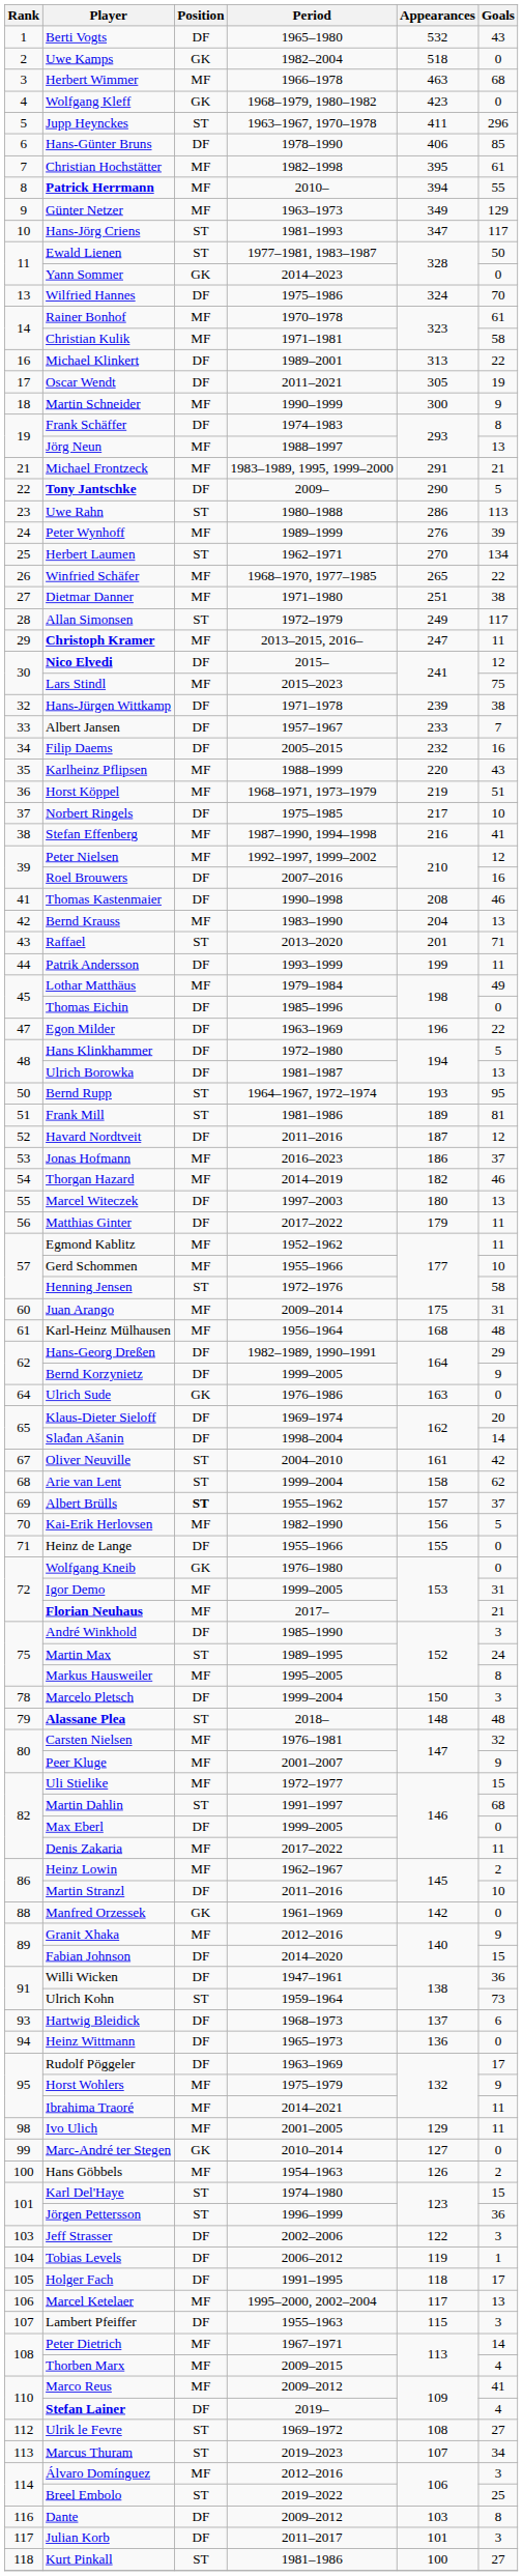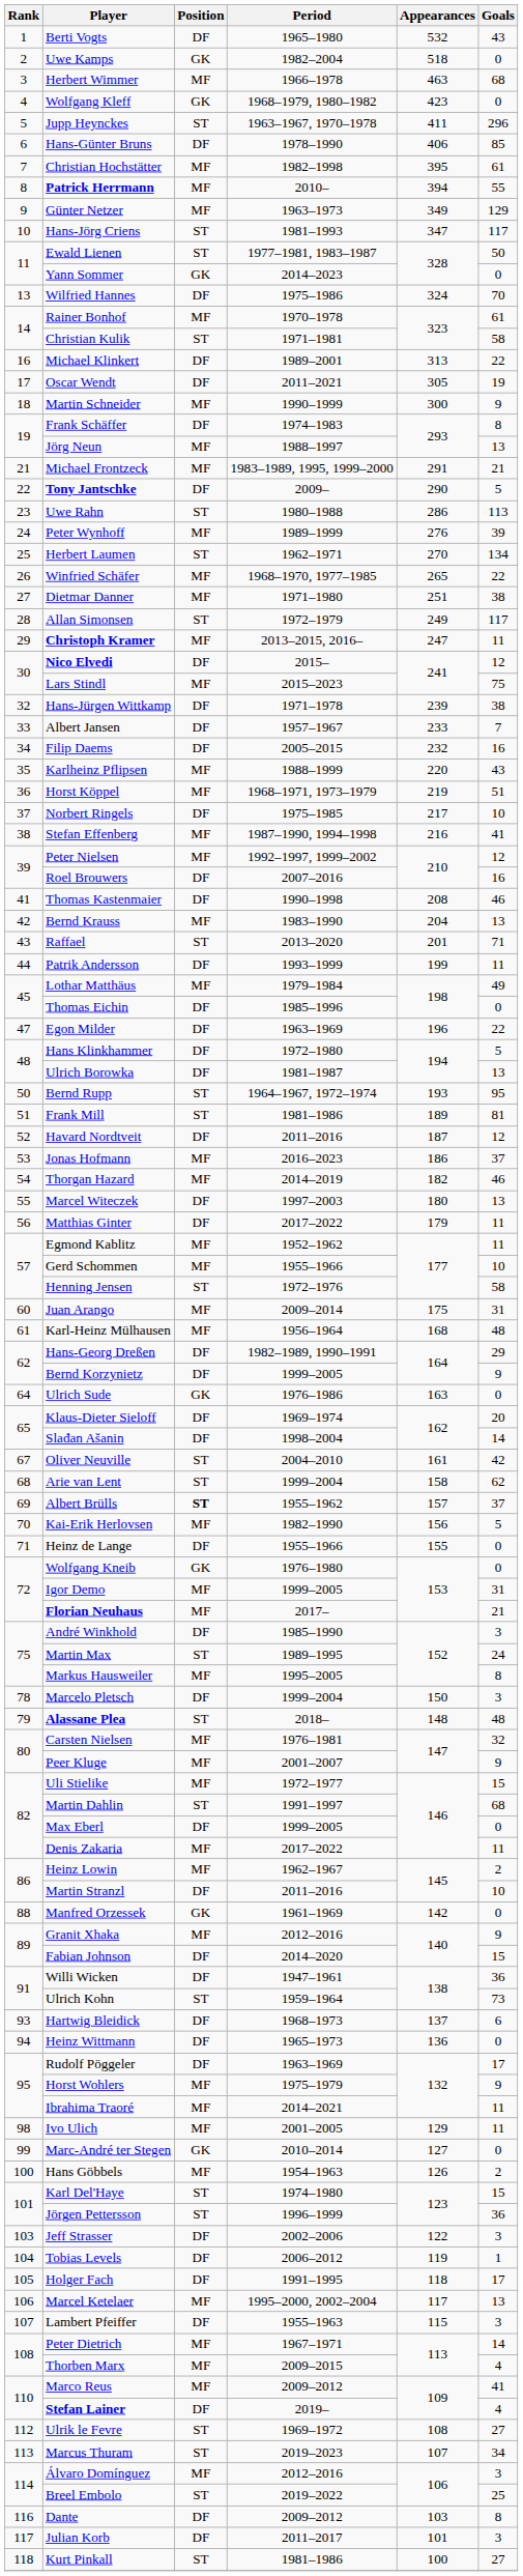 <table class="wikitable sortable" style="text-align: center;">
 <tr>
 <th>Rank</th>
 <th>Player</th>
 <th>Position</th>
 <th>Period</th>
 <th>Appearances</th>
 <th>Goals</th>
 </tr>
 <tr>
 <td>1</td>
 <td style="text-align:left;"> <a href='#'>Berti Vogts</a></td>
 <td>DF</td>
 <td>1965–1980</td>
 <td>532</td>
 <td>43</td>
 </tr>
 <tr>
 <td>2</td>
 <td style="text-align:left;"> <a href='#'>Uwe Kamps</a></td>
 <td>GK</td>
 <td>1982–2004</td>
 <td>518</td>
 <td>0</td>
 </tr>
 <tr>
 <td>3</td>
 <td style="text-align:left;"> <a href='#'>Herbert Wimmer</a></td>
 <td>MF</td>
 <td>1966–1978</td>
 <td>463</td>
 <td>68</td>
 </tr>
 <tr>
 <td>4</td>
 <td style="text-align:left;"> <a href='#'>Wolfgang Kleff</a></td>
 <td>GK</td>
 <td>1968–1979, 1980–1982</td>
 <td>423</td>
 <td>0</td>
 </tr>
 <tr>
 <td>5</td>
 <td style="text-align:left;"> <a href='#'>Jupp Heynckes</a></td>
 <td>ST</td>
 <td>1963–1967, 1970–1978</td>
 <td>411</td>
 <td>296</td>
 </tr>
 <tr>
 <td>6</td>
 <td style="text-align:left;"> <a href='#'>Hans-Günter Bruns</a></td>
 <td>DF</td>
 <td>1978–1990</td>
 <td>406</td>
 <td>85</td>
 </tr>
 <tr>
 <td>7</td>
 <td style="text-align:left;"> <a href='#'>Christian Hochstätter</a></td>
 <td>MF</td>
 <td>1982–1998</td>
 <td>395</td>
 <td>61</td>
 </tr>
 <tr>
 <td>8</td>
 <td style="text-align:left;"> <strong><a href='#'>Patrick Herrmann</a></strong></td>
 <td>MF</td>
 <td>2010–</td>
 <td>394</td>
 <td>55</td>
 </tr>
 <tr>
 <td>9</td>
 <td style="text-align:left;"> <a href='#'>Günter Netzer</a></td>
 <td>MF</td>
 <td>1963–1973</td>
 <td>349</td>
 <td>129</td>
 </tr>
 <tr>
 <td>10</td>
 <td style="text-align:left;"> <a href='#'>Hans-Jörg Criens</a></td>
 <td>ST</td>
 <td>1981–1993</td>
 <td>347</td>
 <td>117</td>
 </tr>
 <tr>
 <td rowspan="2">11</td>
 <td style="text-align:left;"> <a href='#'>Ewald Lienen</a></td>
 <td>ST</td>
 <td>1977–1981, 1983–1987</td>
 <td rowspan="2">328</td>
 <td>50</td>
 </tr>
 <tr>
 <td style="text-align:left;"> <a href='#'>Yann Sommer</a></td>
 <td>GK</td>
 <td>2014–2023</td>
 <td>0</td>
 </tr>
 <tr>
 <td>13</td>
 <td style="text-align:left;"> <a href='#'>Wilfried Hannes</a></td>
 <td>DF</td>
 <td>1975–1986</td>
 <td>324</td>
 <td>70</td>
 </tr>
 <tr>
 <td rowspan="2">14</td>
 <td style="text-align:left;"> <a href='#'>Rainer Bonhof</a></td>
 <td>MF</td>
 <td>1970–1978</td>
 <td rowspan="2">323</td>
 <td>61</td>
 </tr>
 <tr>
 <td style="text-align:left;"> <a href='#'>Christian Kulik</a></td>
-<td>MF</td>
+<td>ST</td>
 <td>1971–1981</td>
 <td>58</td>
 </tr>
 <tr>
 <td>16</td>
 <td style="text-align:left;"> <a href='#'>Michael Klinkert</a></td>
 <td>DF</td>
 <td>1989–2001</td>
 <td>313</td>
 <td>22</td>
 </tr>
 <tr>
 <td>17</td>
 <td style="text-align:left;"> <a href='#'>Oscar Wendt</a></td>
 <td>DF</td>
 <td>2011–2021</td>
 <td>305</td>
 <td>19</td>
 </tr>
 <tr>
 <td>18</td>
 <td style="text-align:left;"> <a href='#'>Martin Schneider</a></td>
 <td>MF</td>
 <td>1990–1999</td>
 <td>300</td>
 <td>9</td>
 </tr>
 <tr>
 <td rowspan="2">19</td>
 <td style="text-align:left;"> <a href='#'>Frank Schäffer</a></td>
 <td>DF</td>
 <td>1974–1983</td>
 <td rowspan="2">293</td>
 <td>8</td>
 </tr>
 <tr>
 <td style="text-align:left;"> <a href='#'>Jörg Neun</a></td>
 <td>MF</td>
 <td>1988–1997</td>
 <td>13</td>
 </tr>
 <tr>
 <td>21</td>
 <td style="text-align:left;"> <a href='#'>Michael Frontzeck</a></td>
 <td>MF</td>
 <td>1983–1989, 1995, 1999–2000</td>
 <td>291</td>
 <td>21</td>
 </tr>
 <tr>
 <td>22</td>
 <td style="text-align:left;"> <strong><a href='#'>Tony Jantschke</a></strong></td>
 <td>DF</td>
 <td>2009–</td>
 <td>290</td>
 <td>5</td>
 </tr>
 <tr>
 <td>23</td>
 <td style="text-align:left;"> <a href='#'>Uwe Rahn</a></td>
 <td>ST</td>
 <td>1980–1988</td>
 <td>286</td>
 <td>113</td>
 </tr>
 <tr>
 <td>24</td>
 <td style="text-align:left;"> <a href='#'>Peter Wynhoff</a></td>
 <td>MF</td>
 <td>1989–1999</td>
 <td>276</td>
 <td>39</td>
 </tr>
 <tr>
 <td>25</td>
 <td style="text-align:left;"> <a href='#'>Herbert Laumen</a></td>
 <td>ST</td>
 <td>1962–1971</td>
 <td>270</td>
 <td>134</td>
 </tr>
 <tr>
 <td>26</td>
 <td style="text-align:left;"> <a href='#'>Winfried Schäfer</a></td>
 <td>MF</td>
 <td>1968–1970, 1977–1985</td>
 <td>265</td>
 <td>22</td>
 </tr>
 <tr>
 <td>27</td>
 <td style="text-align:left;"> <a href='#'>Dietmar Danner</a></td>
 <td>MF</td>
 <td>1971–1980</td>
 <td>251</td>
 <td>38</td>
 </tr>
 <tr>
 <td>28</td>
 <td style="text-align:left;"> <a href='#'>Allan Simonsen</a></td>
 <td>ST</td>
 <td>1972–1979</td>
 <td>249</td>
 <td>117</td>
 </tr>
 <tr>
 <td>29</td>
 <td style="text-align:left;"> <strong><a href='#'>Christoph Kramer</a></strong></td>
 <td>MF</td>
 <td>2013–2015, 2016–</td>
 <td>247</td>
 <td>11</td>
 </tr>
 <tr>
 <td rowspan="2">30</td>
 <td style="text-align:left;"> <strong><a href='#'>Nico Elvedi</a></strong></td>
 <td>DF</td>
 <td>2015–</td>
 <td rowspan="2">241</td>
 <td>12</td>
 </tr>
 <tr>
 <td style="text-align:left;"> <a href='#'>Lars Stindl</a></td>
 <td>MF</td>
 <td>2015–2023</td>
 <td>75</td>
 </tr>
 <tr>
 <td>32</td>
 <td style="text-align:left;"> <a href='#'>Hans-Jürgen Wittkamp</a></td>
 <td>DF</td>
 <td>1971–1978</td>
 <td>239</td>
 <td>38</td>
 </tr>
 <tr>
 <td>33</td>
 <td style="text-align:left;"> Albert Jansen</td>
 <td>DF</td>
 <td>1957–1967</td>
 <td>233</td>
 <td>7</td>
 </tr>
 <tr>
 <td>34</td>
 <td style="text-align:left;"> <a href='#'>Filip Daems</a></td>
 <td>DF</td>
 <td>2005–2015</td>
 <td>232</td>
 <td>16</td>
 </tr>
 <tr>
 <td>35</td>
 <td style="text-align:left;"> <a href='#'>Karlheinz Pflipsen</a></td>
 <td>MF</td>
 <td>1988–1999</td>
 <td>220</td>
 <td>43</td>
 </tr>
 <tr>
 <td>36</td>
 <td style="text-align:left;"> <a href='#'>Horst Köppel</a></td>
 <td>MF</td>
 <td>1968–1971, 1973–1979</td>
 <td>219</td>
 <td>51</td>
 </tr>
 <tr>
 <td>37</td>
 <td style="text-align:left;"> <a href='#'>Norbert Ringels</a></td>
 <td>DF</td>
 <td>1975–1985</td>
 <td>217</td>
 <td>10</td>
 </tr>
 <tr>
 <td>38</td>
 <td style="text-align:left;"> <a href='#'>Stefan Effenberg</a></td>
 <td>MF</td>
 <td>1987–1990, 1994–1998</td>
 <td>216</td>
 <td>41</td>
 </tr>
 <tr>
 <td rowspan="2">39</td>
 <td style="text-align:left;"> <a href='#'>Peter Nielsen</a></td>
 <td>MF</td>
 <td>1992–1997, 1999–2002</td>
 <td rowspan="2">210</td>
 <td>12</td>
 </tr>
 <tr>
 <td style="text-align:left;"> <a href='#'>Roel Brouwers</a></td>
 <td>DF</td>
 <td>2007–2016</td>
 <td>16</td>
 </tr>
 <tr>
 <td>41</td>
 <td style="text-align:left;"> <a href='#'>Thomas Kastenmaier</a></td>
 <td>DF</td>
 <td>1990–1998</td>
 <td>208</td>
 <td>46</td>
 </tr>
 <tr>
 <td>42</td>
 <td style="text-align:left;"> <a href='#'>Bernd Krauss</a></td>
 <td>MF</td>
 <td>1983–1990</td>
 <td>204</td>
 <td>13</td>
 </tr>
 <tr>
 <td>43</td>
 <td style="text-align:left;"> <a href='#'>Raffael</a></td>
 <td>ST</td>
 <td>2013–2020</td>
 <td>201</td>
 <td>71</td>
 </tr>
 <tr>
 <td>44</td>
 <td style="text-align:left;"> <a href='#'>Patrik Andersson</a></td>
 <td>DF</td>
 <td>1993–1999</td>
 <td>199</td>
 <td>11</td>
 </tr>
 <tr>
 <td rowspan="2">45</td>
 <td style="text-align:left;"> <a href='#'>Lothar Matthäus</a></td>
 <td>MF</td>
 <td>1979–1984</td>
 <td rowspan="2">198</td>
 <td>49</td>
 </tr>
 <tr>
 <td style="text-align:left;"> <a href='#'>Thomas Eichin</a></td>
 <td>DF</td>
 <td>1985–1996</td>
 <td>0</td>
 </tr>
 <tr>
 <td>47</td>
 <td style="text-align:left;"> <a href='#'>Egon Milder</a></td>
 <td>DF</td>
 <td>1963–1969</td>
 <td>196</td>
 <td>22</td>
 </tr>
 <tr>
 <td rowspan="2">48</td>
 <td style="text-align:left;"> <a href='#'>Hans Klinkhammer</a></td>
 <td>DF</td>
 <td>1972–1980</td>
 <td rowspan="2">194</td>
 <td>5</td>
 </tr>
 <tr>
 <td style="text-align:left;"> <a href='#'>Ulrich Borowka</a></td>
 <td>DF</td>
 <td>1981–1987</td>
 <td>13</td>
 </tr>
 <tr>
 <td>50</td>
 <td style="text-align:left;"> <a href='#'>Bernd Rupp</a></td>
 <td>ST</td>
 <td>1964–1967, 1972–1974</td>
 <td>193</td>
 <td>95</td>
 </tr>
 <tr>
 <td>51</td>
 <td style="text-align:left;"> <a href='#'>Frank Mill</a></td>
 <td>ST</td>
 <td>1981–1986</td>
 <td>189</td>
 <td>81</td>
 </tr>
 <tr>
 <td>52</td>
 <td style="text-align:left;"> <a href='#'>Havard Nordtveit</a></td>
 <td>DF</td>
 <td>2011–2016</td>
 <td>187</td>
 <td>12</td>
 </tr>
 <tr>
 <td>53</td>
 <td style="text-align:left;"> <a href='#'>Jonas Hofmann</a></td>
 <td>MF</td>
 <td>2016–2023</td>
 <td>186</td>
 <td>37</td>
 </tr>
 <tr>
 <td>54</td>
 <td style="text-align:left;"> <a href='#'>Thorgan Hazard</a></td>
 <td>MF</td>
 <td>2014–2019</td>
 <td>182</td>
 <td>46</td>
 </tr>
 <tr>
 <td>55</td>
 <td style="text-align:left;"> <a href='#'>Marcel Witeczek</a></td>
 <td>DF</td>
 <td>1997–2003</td>
 <td>180</td>
 <td>13</td>
 </tr>
 <tr>
 <td>56</td>
 <td style="text-align:left;"> <a href='#'>Matthias Ginter</a></td>
 <td>DF</td>
 <td>2017–2022</td>
 <td>179</td>
 <td>11</td>
 </tr>
 <tr>
 <td rowspan="3">57</td>
 <td style="text-align:left;"> Egmond Kablitz</td>
 <td>MF</td>
 <td>1952–1962</td>
 <td rowspan="3">177</td>
 <td>11</td>
 </tr>
 <tr>
 <td style="text-align:left;"> Gerd Schommen</td>
 <td>MF</td>
 <td>1955–1966</td>
 <td>10</td>
 </tr>
 <tr>
 <td style="text-align:left;"> <a href='#'>Henning Jensen</a></td>
 <td>ST</td>
 <td>1972–1976</td>
 <td>58</td>
 </tr>
 <tr>
 <td>60</td>
 <td style="text-align:left;"> <a href='#'>Juan Arango</a></td>
 <td>MF</td>
 <td>2009–2014</td>
 <td>175</td>
 <td>31</td>
 </tr>
 <tr>
 <td>61</td>
 <td style="text-align:left;"> Karl-Heinz Mülhausen</td>
 <td>MF</td>
 <td>1956–1964</td>
 <td>168</td>
 <td>48</td>
 </tr>
 <tr>
 <td rowspan="2">62</td>
 <td style="text-align:left;"> <a href='#'>Hans-Georg Dreßen</a></td>
 <td>DF</td>
 <td>1982–1989, 1990–1991</td>
 <td rowspan="2">164</td>
 <td>29</td>
 </tr>
 <tr>
 <td style="text-align:left;"> <a href='#'>Bernd Korzynietz</a></td>
 <td>DF</td>
 <td>1999–2005</td>
 <td>9</td>
 </tr>
 <tr>
 <td>64</td>
 <td style="text-align:left;"> <a href='#'>Ulrich Sude</a></td>
 <td>GK</td>
 <td>1976–1986</td>
 <td>163</td>
 <td>0</td>
 </tr>
 <tr>
 <td rowspan="2">65</td>
 <td style="text-align:left;"> <a href='#'>Klaus-Dieter Sieloff</a></td>
 <td>DF</td>
 <td>1969–1974</td>
 <td rowspan="2">162</td>
 <td>20</td>
 </tr>
 <tr>
 <td style="text-align:left;"> <a href='#'>Slađan Ašanin</a></td>
 <td>DF</td>
 <td>1998–2004</td>
 <td>14</td>
 </tr>
 <tr>
 <td>67</td>
 <td style="text-align:left;"> <a href='#'>Oliver Neuville</a></td>
 <td>ST</td>
 <td>2004–2010</td>
 <td>161</td>
 <td>42</td>
 </tr>
 <tr>
 <td>68</td>
 <td style="text-align:left;"> <a href='#'>Arie van Lent</a></td>
 <td>ST</td>
 <td>1999–2004</td>
 <td>158</td>
 <td>62</td>
 </tr>
 <tr>
 <td>69</td>
 <td style="text-align:left;"> <a href='#'>Albert Brülls</a></td>
 <td><strong>ST</strong></td>
 <td>1955–1962</td>
 <td>157</td>
 <td>37</td>
 </tr>
 <tr>
 <td>70</td>
 <td style="text-align:left;"> <a href='#'>Kai-Erik Herlovsen</a></td>
 <td>MF</td>
 <td>1982–1990</td>
 <td>156</td>
 <td>5</td>
 </tr>
 <tr>
 <td>71</td>
 <td style="text-align:left;"> Heinz de Lange</td>
 <td>DF</td>
 <td>1955–1966</td>
 <td>155</td>
 <td>0</td>
 </tr>
 <tr>
 <td rowspan="3">72</td>
 <td style="text-align:left;"> <a href='#'>Wolfgang Kneib</a></td>
 <td>GK</td>
 <td>1976–1980</td>
 <td rowspan="3">153</td>
 <td>0</td>
 </tr>
 <tr>
 <td style="text-align:left;"> <a href='#'>Igor Demo</a></td>
 <td>MF</td>
 <td>1999–2005</td>
 <td>31</td>
 </tr>
 <tr>
 <td style="text-align:left;"> <strong><a href='#'>Florian Neuhaus</a></strong></td>
 <td>MF</td>
 <td>2017–</td>
 <td>21</td>
 </tr>
 <tr>
 <td rowspan="3">75</td>
 <td style="text-align:left;"> <a href='#'>André Winkhold</a></td>
 <td>DF</td>
 <td>1985–1990</td>
 <td rowspan="3">152</td>
 <td>3</td>
 </tr>
 <tr>
 <td style="text-align:left;"> <a href='#'>Martin Max</a></td>
 <td>ST</td>
 <td>1989–1995</td>
 <td>24</td>
 </tr>
 <tr>
 <td style="text-align:left;"> <a href='#'>Markus Hausweiler</a></td>
 <td>MF</td>
 <td>1995–2005</td>
 <td>8</td>
 </tr>
 <tr>
 <td>78</td>
 <td style="text-align:left;"> <a href='#'>Marcelo Pletsch</a></td>
 <td>DF</td>
 <td>1999–2004</td>
 <td>150</td>
 <td>3</td>
 </tr>
 <tr>
 <td>79</td>
 <td style="text-align:left;"> <strong><a href='#'>Alassane Plea</a></strong></td>
 <td>ST</td>
 <td>2018–</td>
 <td>148</td>
 <td>48</td>
 </tr>
 <tr>
 <td rowspan="2">80</td>
 <td style="text-align:left;"> <a href='#'>Carsten Nielsen</a></td>
 <td>MF</td>
 <td>1976–1981</td>
 <td rowspan="2">147</td>
 <td>32</td>
 </tr>
 <tr>
 <td style="text-align:left;"> <a href='#'>Peer Kluge</a></td>
 <td>MF</td>
 <td>2001–2007</td>
 <td>9</td>
 </tr>
 <tr>
 <td rowspan="4">82</td>
 <td style="text-align:left;"> <a href='#'>Uli Stielike</a></td>
 <td>MF</td>
 <td>1972–1977</td>
 <td rowspan="4">146</td>
 <td>15</td>
 </tr>
 <tr>
 <td style="text-align:left;"> <a href='#'>Martin Dahlin</a></td>
 <td>ST</td>
 <td>1991–1997</td>
 <td>68</td>
 </tr>
 <tr>
 <td style="text-align:left;"> <a href='#'>Max Eberl</a></td>
 <td>DF</td>
 <td>1999–2005</td>
 <td>0</td>
 </tr>
 <tr>
 <td style="text-align:left;"> <a href='#'>Denis Zakaria</a></td>
 <td>MF</td>
 <td>2017–2022</td>
 <td>11</td>
 </tr>
 <tr>
 <td rowspan="2">86</td>
 <td style="text-align:left;"> <a href='#'>Heinz Lowin</a></td>
 <td>MF</td>
 <td>1962–1967</td>
 <td rowspan="2">145</td>
 <td>2</td>
 </tr>
 <tr>
 <td style="text-align:left;"> <a href='#'>Martin Stranzl</a></td>
 <td>DF</td>
 <td>2011–2016</td>
 <td>10</td>
 </tr>
 <tr>
 <td>88</td>
 <td style="text-align:left;"> <a href='#'>Manfred Orzessek</a></td>
 <td>GK</td>
 <td>1961–1969</td>
 <td>142</td>
 <td>0</td>
 </tr>
 <tr>
 <td rowspan="2">89</td>
 <td style="text-align:left;"> <a href='#'>Granit Xhaka</a></td>
 <td>MF</td>
 <td>2012–2016</td>
 <td rowspan="2">140</td>
 <td>9</td>
 </tr>
 <tr>
 <td style="text-align:left;"> <a href='#'>Fabian Johnson</a></td>
 <td>DF</td>
 <td>2014–2020</td>
 <td>15</td>
 </tr>
 <tr>
 <td rowspan="2">91</td>
 <td style="text-align:left;"> Willi Wicken</td>
 <td>DF</td>
 <td>1947–1961</td>
 <td rowspan="2">138</td>
 <td>36</td>
 </tr>
 <tr>
 <td style="text-align:left;"> Ulrich Kohn</td>
 <td>ST</td>
 <td>1959–1964</td>
 <td>73</td>
 </tr>
 <tr>
 <td>93</td>
 <td style="text-align:left;"> <a href='#'>Hartwig Bleidick</a></td>
 <td>DF</td>
 <td>1968–1973</td>
 <td>137</td>
 <td>6</td>
 </tr>
 <tr>
 <td>94</td>
 <td style="text-align:left;"> <a href='#'>Heinz Wittmann</a></td>
 <td>DF</td>
 <td>1965–1973</td>
 <td>136</td>
 <td>0</td>
 </tr>
 <tr>
 <td rowspan="3">95</td>
 <td style="text-align:left;"> Rudolf Pöggeler</td>
 <td>DF</td>
 <td>1963–1969</td>
 <td rowspan="3">132</td>
 <td>17</td>
 </tr>
 <tr>
 <td style="text-align:left;"> <a href='#'>Horst Wohlers</a></td>
 <td>MF</td>
 <td>1975–1979</td>
 <td>9</td>
 </tr>
 <tr>
 <td style="text-align:left;"> <a href='#'>Ibrahima Traoré</a></td>
 <td>MF</td>
 <td>2014–2021</td>
 <td>11</td>
 </tr>
 <tr>
 <td>98</td>
 <td style="text-align:left;"> <a href='#'>Ivo Ulich</a></td>
 <td>MF</td>
 <td>2001–2005</td>
 <td>129</td>
 <td>11</td>
 </tr>
 <tr>
 <td>99</td>
 <td style="text-align:left;"> <a href='#'>Marc-André ter Stegen</a></td>
 <td>GK</td>
 <td>2010–2014</td>
 <td>127</td>
 <td>0</td>
 </tr>
 <tr>
 <td>100</td>
 <td style="text-align:left;"> Hans Göbbels</td>
 <td>MF</td>
 <td>1954–1963</td>
 <td>126</td>
 <td>2</td>
 </tr>
 <tr>
 <td rowspan="2">101</td>
 <td style="text-align:left;"> <a href='#'>Karl Del'Haye</a></td>
 <td>ST</td>
 <td>1974–1980</td>
 <td rowspan="2">123</td>
 <td>15</td>
 </tr>
 <tr>
 <td style="text-align:left;"> <a href='#'>Jörgen Pettersson</a></td>
 <td>ST</td>
 <td>1996–1999</td>
 <td>36</td>
 </tr>
 <tr>
 <td>103</td>
 <td style="text-align:left;"> <a href='#'>Jeff Strasser</a></td>
 <td>DF</td>
 <td>2002–2006</td>
 <td>122</td>
 <td>3</td>
 </tr>
 <tr>
 <td>104</td>
 <td style="text-align:left;"> <a href='#'>Tobias Levels</a></td>
 <td>DF</td>
 <td>2006–2012</td>
 <td>119</td>
 <td>1</td>
 </tr>
 <tr>
 <td>105</td>
 <td style="text-align:left;"> <a href='#'>Holger Fach</a></td>
 <td>DF</td>
 <td>1991–1995</td>
 <td>118</td>
 <td>17</td>
 </tr>
 <tr>
 <td>106</td>
 <td style="text-align:left;"> <a href='#'>Marcel Ketelaer</a></td>
 <td>MF</td>
 <td>1995–2000, 2002–2004</td>
 <td>117</td>
 <td>13</td>
 </tr>
 <tr>
 <td>107</td>
 <td style="text-align:left;"> Lambert Pfeiffer</td>
 <td>DF</td>
 <td>1955–1963</td>
 <td>115</td>
 <td>3</td>
 </tr>
 <tr>
 <td rowspan="2">108</td>
 <td style="text-align:left;"> <a href='#'>Peter Dietrich</a></td>
 <td>MF</td>
 <td>1967–1971</td>
 <td rowspan="2">113</td>
 <td>14</td>
 </tr>
 <tr>
 <td style="text-align:left;"> <a href='#'>Thorben Marx</a></td>
 <td>MF</td>
 <td>2009–2015</td>
 <td>4</td>
 </tr>
 <tr>
 <td rowspan="2">110</td>
 <td style="text-align:left;"> <a href='#'>Marco Reus</a></td>
 <td>MF</td>
 <td>2009–2012</td>
 <td rowspan="2">109</td>
 <td>41</td>
 </tr>
 <tr>
 <td style="text-align:left;"> <strong><a href='#'>Stefan Lainer</a></strong></td>
 <td>DF</td>
 <td>2019–</td>
 <td>4</td>
 </tr>
 <tr>
 <td>112</td>
 <td style="text-align:left;"> <a href='#'>Ulrik le Fevre</a></td>
 <td>ST</td>
 <td>1969–1972</td>
 <td>108</td>
 <td>27</td>
 </tr>
 <tr>
 <td>113</td>
 <td style="text-align:left;"> <a href='#'>Marcus Thuram</a></td>
 <td>ST</td>
 <td>2019–2023</td>
 <td>107</td>
 <td>34</td>
 </tr>
 <tr>
 <td rowspan="2">114</td>
 <td style="text-align:left;"> <a href='#'>Álvaro Domínguez</a></td>
 <td>MF</td>
 <td>2012–2016</td>
 <td rowspan="2">106</td>
 <td>3</td>
 </tr>
 <tr>
 <td style="text-align:left;"> <a href='#'>Breel Embolo</a></td>
 <td>ST</td>
 <td>2019–2022</td>
 <td>25</td>
 </tr>
 <tr>
 <td>116</td>
 <td style="text-align:left;"> <a href='#'>Dante</a></td>
 <td>DF</td>
 <td>2009–2012</td>
 <td>103</td>
 <td>8</td>
 </tr>
 <tr>
 <td>117</td>
 <td style="text-align:left;"> <a href='#'>Julian Korb</a></td>
 <td>DF</td>
 <td>2011–2017</td>
 <td>101</td>
 <td>3</td>
 </tr>
 <tr>
 <td>118</td>
 <td style="text-align:left;"> <a href='#'>Kurt Pinkall</a></td>
 <td>ST</td>
 <td>1981–1986</td>
 <td>100</td>
 <td>27</td>
 </tr>
 <tr>
 </tr>
 </table>
